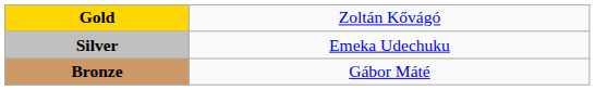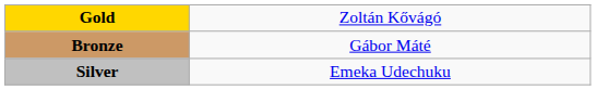 <table class="wikitable" style="text-align:center; " width="35%">
 <tr>
 <td bgcolor="gold"><strong>Gold</strong></td>
 <td><a href='#'>Zoltán Kővágó</a><br>  <small><em></em></small></td>
 </tr>
 <tr>
+<td bgcolor="CC9966"><strong>Bronze</strong></td>
+<td><a href='#'>Gábor Máté</a><br>  <small><em></em></small></td>
+</tr>
+<tr>
 <td bgcolor="silver"><strong>Silver</strong></td>
 <td><a href='#'>Emeka Udechuku</a><br>  <small><em></em></small></td>
 </tr>
-<tr>
-<td bgcolor="CC9966"><strong>Bronze</strong></td>
-<td><a href='#'>Gábor Máté</a><br>  <small><em></em></small></td>
-</tr>
 </table>
